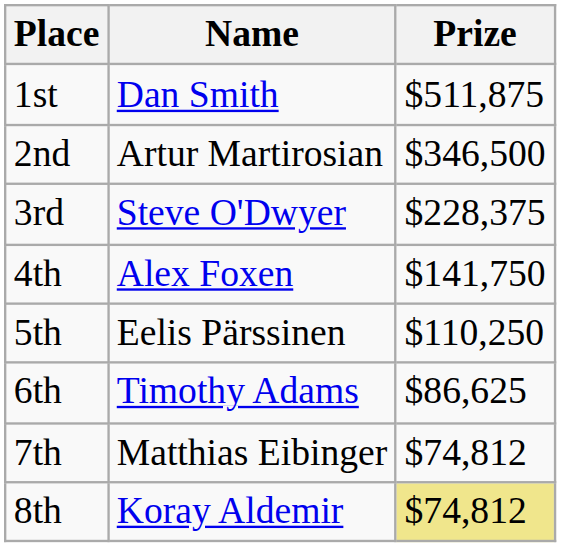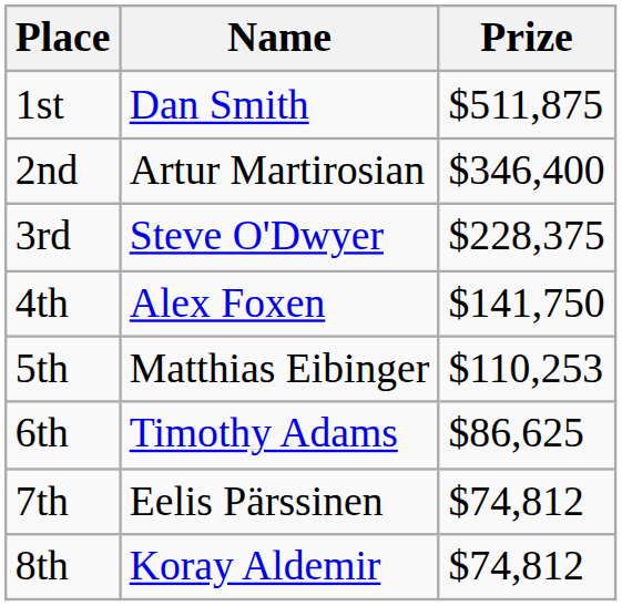 <table class="wikitable">
 <tr>
 <th>Place</th>
 <th>Name</th>
 <th>Prize</th>
 </tr>
 <tr>
 <td>1st</td>
 <td> <a href='#'>Dan Smith</a></td>
 <td>$511,875</td>
 </tr>
 <tr>
 <td>2nd</td>
 <td> Artur Martirosian</td>
-<td>$346,500</td>
+<td>$346,400</td>
 </tr>
 <tr>
 <td>3rd</td>
 <td> <a href='#'>Steve O'Dwyer</a></td>
 <td>$228,375</td>
 </tr>
 <tr>
 <td>4th</td>
 <td> <a href='#'>Alex Foxen</a></td>
 <td>$141,750</td>
 </tr>
 <tr>
 <td>5th</td>
-<td> Eelis Pärssinen</td>
-<td>$110,250</td>
+<td> Matthias Eibinger</td>
+<td>$110,253</td>
 </tr>
 <tr>
 <td>6th</td>
 <td> <a href='#'>Timothy Adams</a></td>
 <td>$86,625</td>
 </tr>
 <tr>
 <td>7th</td>
-<td> Matthias Eibinger</td>
+<td> Eelis Pärssinen</td>
 <td>$74,812</td>
 </tr>
 <tr>
 <td>8th</td>
 <td> <a href='#'>Koray Aldemir</a></td>
-<td style="background: khaki;">$74,812</td>
+<td>$74,812</td>
 </tr>
 </table>
